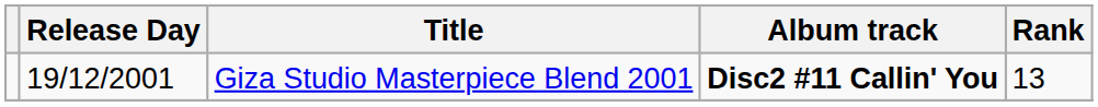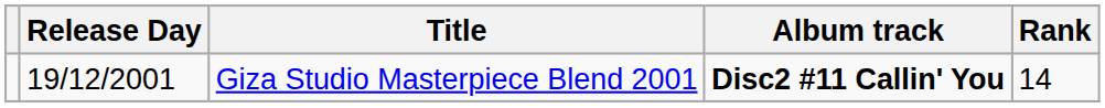 <table class=wikitable style="font-size:small">
 <tr>
 <th></th>
 <th>Release Day</th>
 <th>Title</th>
 <th>Album track</th>
 <th>Rank</th>
 </tr>
 <tr>
 <td></td>
 <td>19/12/2001</td>
 <td><a href='#'>Giza Studio Masterpiece Blend 2001</a></td>
 <td><strong>Disc2 #11 Callin' You</strong></td>
-<td>13</td>
+<td>14</td>
 </tr>
 <tr>
 </tr>
 </table>
